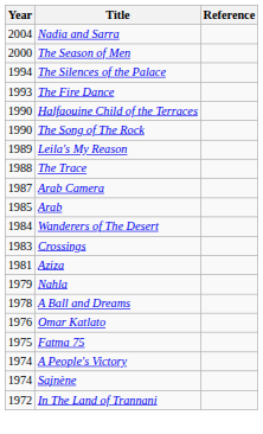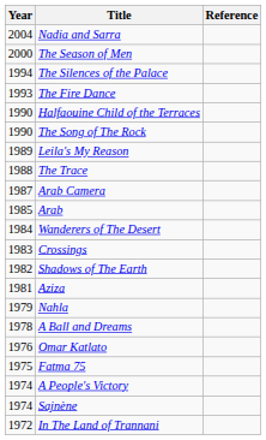 <table class="wikitable">
 <tr>
 <th>Year</th>
 <th>Title</th>
 <th>Reference</th>
 </tr>
 <tr>
 <td>2004</td>
 <td><em><a href='#'>Nadia and Sarra</a></em></td>
 <td></td>
 </tr>
 <tr>
 <td>2000</td>
 <td><em><a href='#'>The Season of Men</a></em></td>
 <td></td>
 </tr>
 <tr>
 <td>1994</td>
 <td><em><a href='#'>The Silences of the Palace</a></em></td>
 <td></td>
 </tr>
 <tr>
 <td>1993</td>
 <td><em><a href='#'>The Fire Dance</a></em></td>
 <td></td>
 </tr>
 <tr>
 <td>1990</td>
 <td><em><a href='#'>Halfaouine Child of the Terraces</a></em></td>
 <td></td>
 </tr>
 <tr>
 <td>1990</td>
 <td><em><a href='#'>The Song of The Rock</a></em></td>
 <td></td>
 </tr>
 <tr>
 <td>1989</td>
 <td><em><a href='#'>Leila's My Reason</a></em></td>
 <td></td>
 </tr>
 <tr>
 <td>1988</td>
 <td><em><a href='#'>The Trace</a></em></td>
 <td></td>
 </tr>
 <tr>
 <td>1987</td>
 <td><em><a href='#'>Arab Camera</a></em></td>
 <td></td>
 </tr>
 <tr>
 <td>1985</td>
 <td><em><a href='#'>Arab</a></em></td>
 <td></td>
 </tr>
 <tr>
 <td>1984</td>
 <td><em><a href='#'>Wanderers of The Desert</a></em></td>
 <td></td>
 </tr>
 <tr>
 <td>1983</td>
 <td><em><a href='#'>Crossings</a></em></td>
 <td></td>
 </tr>
 <tr>
+<td>1982</td>
+<td><em><a href='#'>Shadows of The Earth</a></em></td>
+<td></td>
+</tr>
+<tr>
 <td>1981</td>
 <td><em><a href='#'>Aziza</a></em></td>
 <td></td>
 </tr>
 <tr>
 <td>1979</td>
 <td><em><a href='#'>Nahla</a></em></td>
 <td></td>
 </tr>
 <tr>
 <td>1978</td>
 <td><em><a href='#'>A Ball and Dreams</a></em></td>
 <td></td>
 </tr>
 <tr>
 <td>1976</td>
 <td><em><a href='#'>Omar Katlato</a></em></td>
 <td></td>
 </tr>
 <tr>
 <td>1975</td>
 <td><em><a href='#'>Fatma 75</a></em></td>
 <td></td>
 </tr>
 <tr>
 <td>1974</td>
 <td><em><a href='#'>A People's Victory</a></em></td>
 <td></td>
 </tr>
 <tr>
 <td>1974</td>
 <td><em><a href='#'>Sajnène</a></em></td>
 <td></td>
 </tr>
 <tr>
 <td>1972</td>
 <td><em><a href='#'>In The Land of Trannani</a></em></td>
 <td></td>
 </tr>
 </table>
